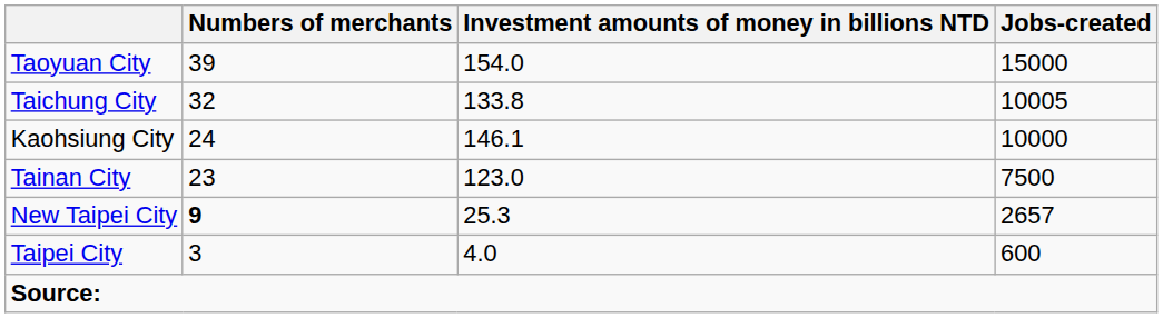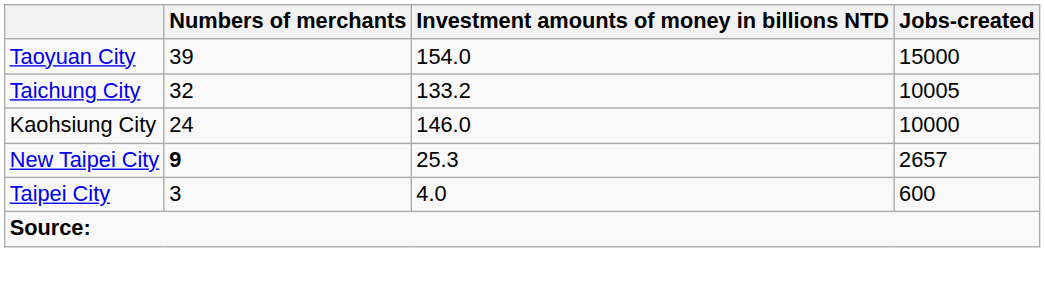 <table class="wikitable sortable">
 <tr>
 <th></th>
 <th>Numbers of merchants</th>
 <th>Investment amounts of money in billions NTD</th>
 <th>Jobs-created</th>
 </tr>
 <tr>
 <td><a href='#'>Taoyuan City</a></td>
 <td>39</td>
 <td>154.0</td>
 <td>15000</td>
 </tr>
 <tr>
 <td><a href='#'>Taichung City</a></td>
 <td>32</td>
-<td>133.8</td>
+<td>133.2</td>
 <td>10005</td>
 </tr>
 <tr>
 <td>Kaohsiung City</td>
 <td>24</td>
-<td>146.1</td>
+<td>146.0</td>
 <td>10000</td>
-</tr>
-<tr>
-<td><a href='#'>Tainan City</a></td>
-<td>23</td>
-<td>123.0</td>
-<td>7500</td>
 </tr>
 <tr>
 <td><a href='#'>New Taipei City</a></td>
 <td><strong>9</strong></td>
 <td>25.3</td>
 <td>2657</td>
 </tr>
 <tr>
 <td><a href='#'>Taipei City</a></td>
 <td>3</td>
 <td>4.0</td>
 <td>600</td>
 </tr>
 <tr class="sortbottom">
 <td colspan="4"><strong>Source:</strong></td>
 </tr>
 </table>
